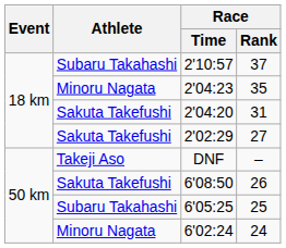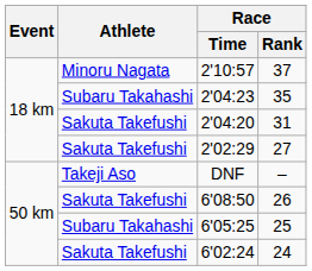 <table class="wikitable" border="1" style="font-size:90%">
 <tr>
 <th rowspan=2>Event</th>
 <th rowspan=2>Athlete</th>
 <th colspan=2>Race</th>
 </tr>
 <tr>
 <th>Time</th>
 <th>Rank</th>
 </tr>
 <tr>
 <td rowspan=4>18 km</td>
-<td><a href='#'>Subaru Takahashi</a></td>
+<td><a href='#'>Minoru Nagata</a></td>
 <td align=center>2'10:57</td>
 <td align=center>37</td>
 </tr>
 <tr>
-<td><a href='#'>Minoru Nagata</a></td>
+<td><a href='#'>Subaru Takahashi</a></td>
 <td align=center>2'04:23</td>
 <td align=center>35</td>
 </tr>
 <tr>
 <td><a href='#'>Sakuta Takefushi</a></td>
 <td align=center>2'04:20</td>
 <td align=center>31</td>
 </tr>
 <tr>
 <td><a href='#'>Sakuta Takefushi</a></td>
 <td align=center>2'02:29</td>
 <td align=center>27</td>
 </tr>
 <tr>
 <td rowspan=4>50 km</td>
 <td><a href='#'>Takeji Aso</a></td>
 <td align=center>DNF</td>
 <td align=center>–</td>
 </tr>
 <tr>
 <td><a href='#'>Sakuta Takefushi</a></td>
 <td align=center>6'08:50</td>
 <td align=center>26</td>
 </tr>
 <tr>
 <td><a href='#'>Subaru Takahashi</a></td>
 <td align=center>6'05:25</td>
 <td align=center>25</td>
 </tr>
 <tr>
-<td><a href='#'>Minoru Nagata</a></td>
+<td><a href='#'>Sakuta Takefushi</a></td>
 <td align=center>6'02:24</td>
 <td align=center>24</td>
 </tr>
 </table>
